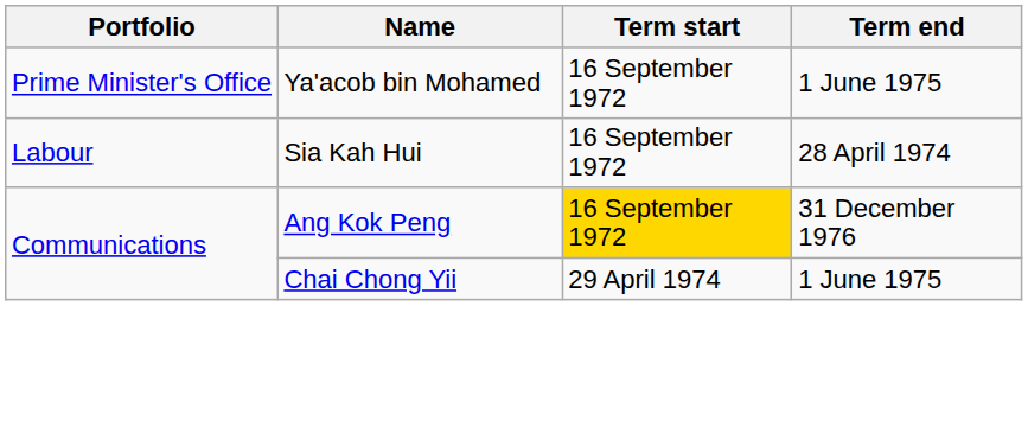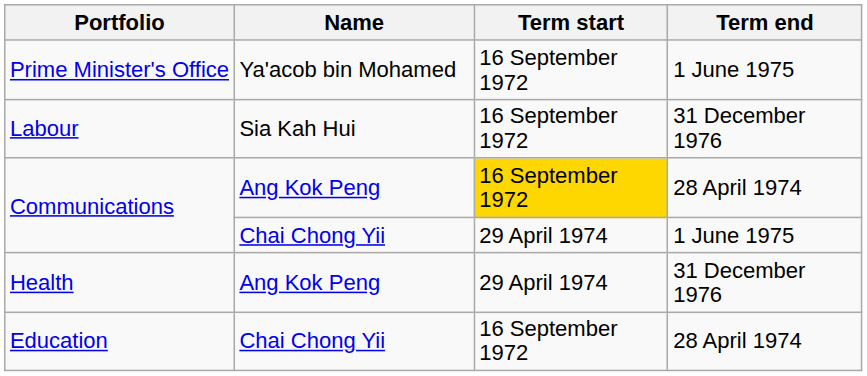 <table class="wikitable unsortable" style="font-size: 90%;">
 <tr>
 <th scope="col">Portfolio</th>
 <th scope="col" width="150px">Name</th>
 <th scope="col" width="120px">Term start</th>
 <th scope="col" width="120px">Term end</th>
 </tr>
 <tr>
 <td><a href='#'>Prime Minister's Office</a></td>
 <td>Ya'acob bin Mohamed</td>
 <td>16 September 1972</td>
 <td>1 June 1975</td>
 </tr>
 <tr>
 <td><a href='#'>Labour</a></td>
 <td>Sia Kah Hui</td>
 <td>16 September 1972</td>
-<td>28 April 1974</td>
+<td>31 December 1976</td>
 </tr>
 <tr>
 <td rowspan="2"><a href='#'>Communications</a></td>
 <td><a href='#'>Ang Kok Peng</a></td>
 <td style="background: gold;">16 September 1972</td>
-<td>31 December 1976</td>
+<td>28 April 1974</td>
 </tr>
 <tr>
 <td><a href='#'>Chai Chong Yii</a></td>
 <td>29 April 1974</td>
 <td>1 June 1975</td>
 </tr>
+<tr>
+<td><a href='#'>Health</a></td>
+<td><a href='#'>Ang Kok Peng</a></td>
+<td>29 April 1974</td>
+<td>31 December 1976</td>
+</tr>
+<tr>
+<td><a href='#'>Education</a></td>
+<td><a href='#'>Chai Chong Yii</a></td>
+<td>16 September 1972</td>
+<td>28 April 1974</td>
+</tr>
 </table>
